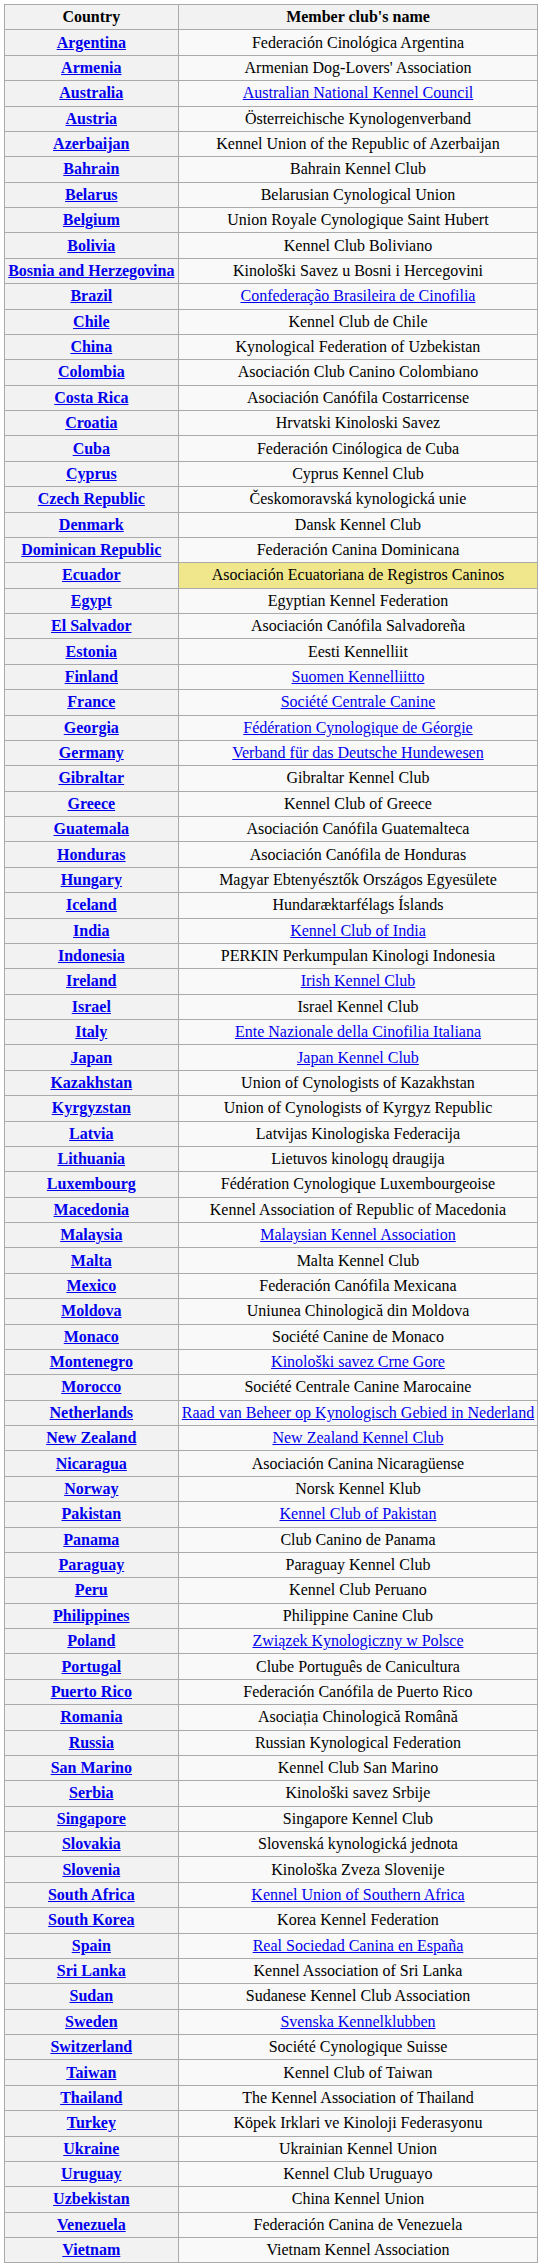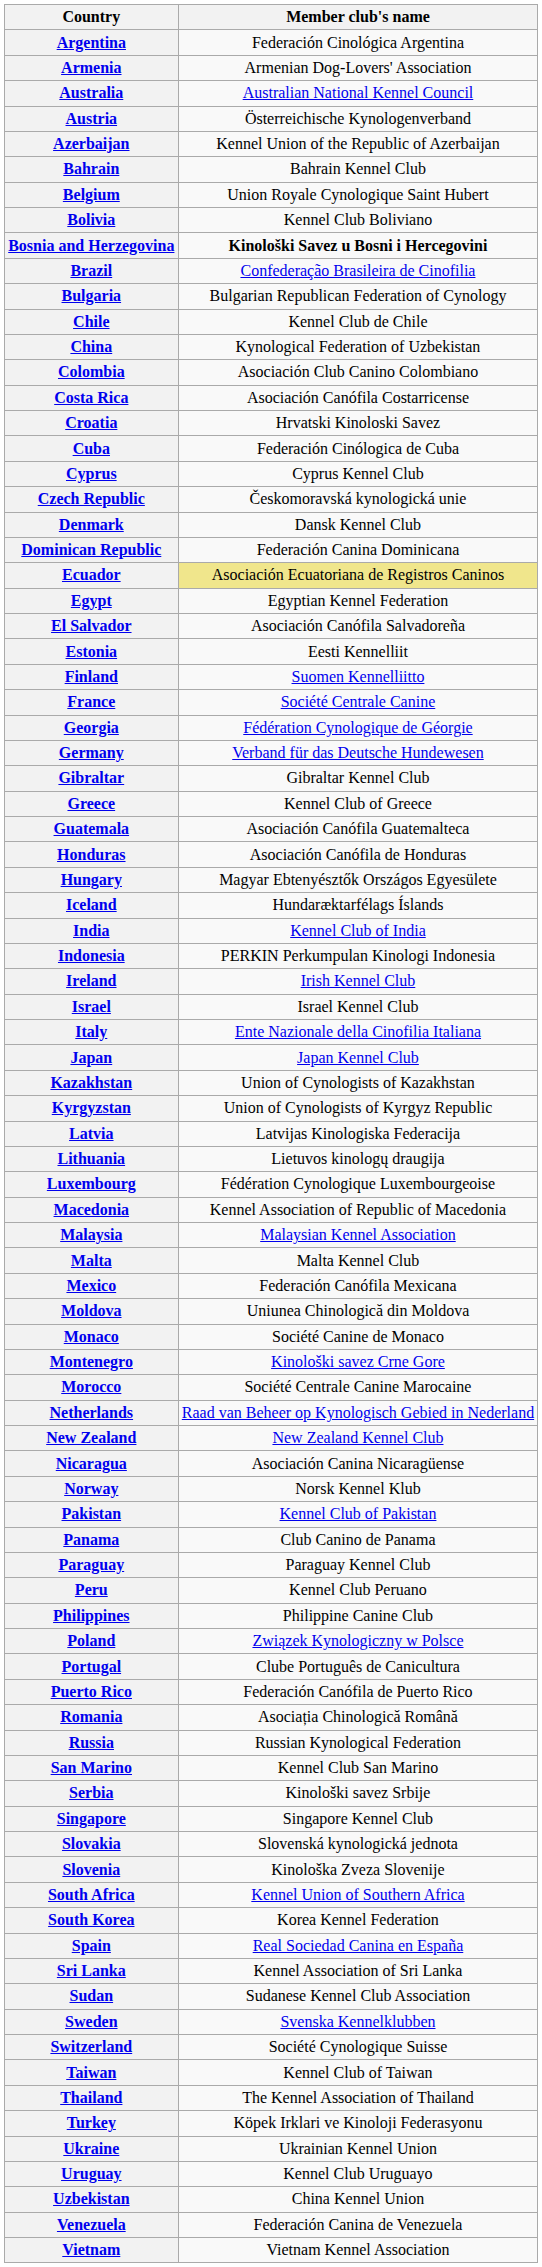 <table class="wikitable plainrowheaders sortable">
 <tr>
 <th scope="col"><strong>Country</strong></th>
 <th scope="col"><strong>Member club's name</strong></th>
 </tr>
 <tr style="text-align:center;">
 <th scope="row"><a href='#'>Argentina</a></th>
 <td>Federación Cinológica Argentina</td>
 </tr>
 <tr style="text-align:center;">
 <th scope="row"><a href='#'>Armenia</a></th>
 <td>Armenian Dog-Lovers' Association</td>
 </tr>
 <tr style="text-align:center;">
 <th scope="row"><a href='#'>Australia</a></th>
 <td><a href='#'>Australian National Kennel Council</a></td>
 </tr>
 <tr style="text-align:center;">
 <th scope="row"><a href='#'>Austria</a></th>
 <td>Österreichische Kynologenverband</td>
 </tr>
 <tr style="text-align:center;">
 <th scope="row"><a href='#'>Azerbaijan</a></th>
 <td>Kennel Union of the Republic of Azerbaijan</td>
 </tr>
 <tr style="text-align:center;">
 <th scope="row"><a href='#'>Bahrain</a></th>
 <td>Bahrain Kennel Club</td>
 </tr>
 <tr style="text-align:center;">
-<th scope="row"><a href='#'>Belarus</a></th>
-<td>Belarusian Cynological Union</td>
-</tr>
-<tr style="text-align:center;">
 <th scope="row"><a href='#'>Belgium</a></th>
 <td>Union Royale Cynologique Saint Hubert</td>
 </tr>
 <tr style="text-align:center;">
 <th scope="row"><a href='#'>Bolivia</a></th>
 <td>Kennel Club Boliviano</td>
 </tr>
 <tr style="text-align:center;">
 <th scope="row"><a href='#'>Bosnia and Herzegovina</a></th>
-<td>Kinološki Savez u Bosni i Hercegovini</td>
+<td><strong>Kinološki Savez u Bosni i Hercegovini</strong></td>
 </tr>
 <tr style="text-align:center;">
 <th scope="row"><a href='#'>Brazil</a></th>
 <td><a href='#'>Confederação Brasileira de Cinofilia</a></td>
+</tr>
+<tr style="text-align:center;">
+<th scope="row"><a href='#'>Bulgaria</a></th>
+<td>Bulgarian Republican Federation of Cynology</td>
 </tr>
 <tr style="text-align:center;">
 <th scope="row"><a href='#'>Chile</a></th>
 <td>Kennel Club de Chile</td>
 </tr>
 <tr style="text-align:center;">
 <th scope="row"><a href='#'>China</a></th>
 <td>Kynological Federation of Uzbekistan</td>
 </tr>
 <tr style="text-align:center;">
 <th scope="row"><a href='#'>Colombia</a></th>
 <td>Asociación Club Canino Colombiano</td>
 </tr>
 <tr style="text-align:center;">
 <th scope="row"><a href='#'>Costa Rica</a></th>
 <td>Asociación Canófila Costarricense</td>
 </tr>
 <tr style="text-align:center;">
 <th scope="row"><a href='#'>Croatia</a></th>
 <td>Hrvatski Kinoloski Savez</td>
 </tr>
 <tr style="text-align:center;">
 <th scope="row"><a href='#'>Cuba</a></th>
 <td>Federación Cinólogica de Cuba</td>
 </tr>
 <tr style="text-align:center;">
 <th scope="row"><a href='#'>Cyprus</a></th>
 <td>Cyprus Kennel Club</td>
 </tr>
 <tr style="text-align:center;">
 <th scope="row"><a href='#'>Czech Republic</a></th>
 <td>Českomoravská kynologická unie</td>
 </tr>
 <tr style="text-align:center;">
 <th scope="row"><a href='#'>Denmark</a></th>
 <td>Dansk Kennel Club</td>
 </tr>
 <tr style="text-align:center;">
 <th scope="row"><a href='#'>Dominican Republic</a></th>
 <td>Federación Canina Dominicana</td>
 </tr>
 <tr style="text-align:center;">
 <th scope="row"><a href='#'>Ecuador</a></th>
 <td style="background: khaki;">Asociación Ecuatoriana de Registros Caninos</td>
 </tr>
 <tr style="text-align:center;">
 <th scope="row"><a href='#'>Egypt</a></th>
 <td>Egyptian Kennel Federation</td>
 </tr>
 <tr style="text-align:center;">
 <th scope="row"><a href='#'>El Salvador</a></th>
 <td>Asociación Canófila Salvadoreña</td>
 </tr>
 <tr style="text-align:center;">
 <th scope="row"><a href='#'>Estonia</a></th>
 <td>Eesti Kennelliit</td>
 </tr>
 <tr style="text-align:center;">
 <th scope="row"><a href='#'>Finland</a></th>
 <td><a href='#'>Suomen Kennelliitto</a></td>
 </tr>
 <tr style="text-align:center;">
 <th scope="row"><a href='#'>France</a></th>
 <td><a href='#'>Société Centrale Canine</a></td>
 </tr>
 <tr style="text-align:center;">
 <th scope="row"><a href='#'>Georgia</a></th>
 <td><a href='#'>Fédération Cynologique de Géorgie</a></td>
 </tr>
 <tr style="text-align:center;">
 <th scope="row"><a href='#'>Germany</a></th>
 <td><a href='#'>Verband für das Deutsche Hundewesen</a></td>
 </tr>
 <tr style="text-align:center;">
 <th scope="row"><a href='#'>Gibraltar</a></th>
 <td>Gibraltar Kennel Club</td>
 </tr>
 <tr style="text-align:center;">
 <th scope="row"><a href='#'>Greece</a></th>
 <td>Kennel Club of Greece</td>
 </tr>
 <tr style="text-align:center;">
 <th scope="row"><a href='#'>Guatemala</a></th>
 <td>Asociación Canófila Guatemalteca</td>
 </tr>
 <tr style="text-align:center;">
 <th scope="row"><a href='#'>Honduras</a></th>
 <td>Asociación Canófila de Honduras</td>
 </tr>
 <tr style="text-align:center;">
 <th scope="row"><a href='#'>Hungary</a></th>
 <td>Magyar Ebtenyésztők Országos Egyesülete</td>
 </tr>
 <tr style="text-align:center;">
 <th scope="row"><a href='#'>Iceland</a></th>
 <td>Hundaræktarfélags Íslands</td>
 </tr>
 <tr style="text-align:center;">
 <th scope="row"><a href='#'>India</a></th>
 <td><a href='#'>Kennel Club of India</a></td>
 </tr>
 <tr style="text-align:center;">
 <th scope="row"><a href='#'>Indonesia</a></th>
 <td>PERKIN Perkumpulan Kinologi Indonesia</td>
 </tr>
 <tr style="text-align:center;">
 <th scope="row"><a href='#'>Ireland</a></th>
 <td><a href='#'>Irish Kennel Club</a></td>
 </tr>
 <tr style="text-align:center;">
 <th scope="row"><a href='#'>Israel</a></th>
 <td>Israel Kennel Club</td>
 </tr>
 <tr style="text-align:center;">
 <th scope="row"><a href='#'>Italy</a></th>
 <td><a href='#'>Ente Nazionale della Cinofilia Italiana</a></td>
 </tr>
 <tr style="text-align:center;">
 <th scope="row"><a href='#'>Japan</a></th>
 <td><a href='#'>Japan Kennel Club</a></td>
 </tr>
 <tr style="text-align:center;">
 <th scope="row"><a href='#'>Kazakhstan</a></th>
 <td>Union of Cynologists of Kazakhstan</td>
 </tr>
 <tr style="text-align:center;">
 <th scope="row"><a href='#'>Kyrgyzstan</a></th>
 <td>Union of Cynologists of Kyrgyz Republic</td>
 </tr>
 <tr style="text-align:center;">
 <th scope="row"><a href='#'>Latvia</a></th>
 <td>Latvijas Kinologiska Federacija</td>
 </tr>
 <tr style="text-align:center;">
 <th scope="row"><a href='#'>Lithuania</a></th>
 <td>Lietuvos kinologų draugija</td>
 </tr>
 <tr style="text-align:center;">
 <th scope="row"><a href='#'>Luxembourg</a></th>
 <td>Fédération Cynologique Luxembourgeoise</td>
 </tr>
 <tr style="text-align:center;">
 <th scope="row"><a href='#'>Macedonia</a></th>
 <td>Kennel Association of Republic of Macedonia</td>
 </tr>
 <tr style="text-align:center;">
 <th scope="row"><a href='#'>Malaysia</a></th>
 <td><a href='#'>Malaysian Kennel Association</a></td>
 </tr>
 <tr style="text-align:center;">
 <th scope="row"><a href='#'>Malta</a></th>
 <td>Malta Kennel Club</td>
 </tr>
 <tr style="text-align:center;">
 <th scope="row"><a href='#'>Mexico</a></th>
 <td>Federación Canófila Mexicana</td>
 </tr>
 <tr style="text-align:center;">
 <th scope="row"><a href='#'>Moldova</a></th>
 <td>Uniunea Chinologică din Moldova</td>
 </tr>
 <tr style="text-align:center;">
 <th scope="row"><a href='#'>Monaco</a></th>
 <td>Société Canine de Monaco</td>
 </tr>
 <tr style="text-align:center;">
 <th scope="row"><a href='#'>Montenegro</a></th>
 <td><a href='#'>Kinološki savez Crne Gore</a></td>
 </tr>
 <tr style="text-align:center;">
 <th scope="row"><a href='#'>Morocco</a></th>
 <td>Société Centrale Canine Marocaine</td>
 </tr>
 <tr style="text-align:center;">
 <th scope="row"><a href='#'>Netherlands</a></th>
 <td><a href='#'>Raad van Beheer op Kynologisch Gebied in Nederland</a></td>
 </tr>
 <tr style="text-align:center;">
 <th scope="row"><a href='#'>New Zealand</a></th>
 <td><a href='#'>New Zealand Kennel Club</a></td>
 </tr>
 <tr style="text-align:center;">
 <th scope="row"><a href='#'>Nicaragua</a></th>
 <td>Asociación Canina Nicaragüense</td>
 </tr>
 <tr style="text-align:center;">
 <th scope="row"><a href='#'>Norway</a></th>
 <td>Norsk Kennel Klub</td>
 </tr>
 <tr style="text-align:center;">
 <th scope="row"><a href='#'>Pakistan</a></th>
 <td><a href='#'>Kennel Club of Pakistan</a></td>
 </tr>
 <tr style="text-align:center;">
 <th scope="row"><a href='#'>Panama</a></th>
 <td>Club Canino de Panama</td>
 </tr>
 <tr style="text-align:center;">
 <th scope="row"><a href='#'>Paraguay</a></th>
 <td>Paraguay Kennel Club</td>
 </tr>
 <tr style="text-align:center;">
 <th scope="row"><a href='#'>Peru</a></th>
 <td>Kennel Club Peruano</td>
 </tr>
 <tr style="text-align:center;">
 <th scope="row"><a href='#'>Philippines</a></th>
 <td>Philippine Canine Club</td>
 </tr>
 <tr style="text-align:center;">
 <th scope="row"><a href='#'>Poland</a></th>
 <td><a href='#'>Związek Kynologiczny w Polsce</a></td>
 </tr>
 <tr style="text-align:center;">
 <th scope="row"><a href='#'>Portugal</a></th>
 <td>Clube Português de Canicultura</td>
 </tr>
 <tr style="text-align:center;">
 <th scope="row"><a href='#'>Puerto Rico</a></th>
 <td>Federación Canófila de Puerto Rico</td>
 </tr>
 <tr style="text-align:center;">
 <th scope="row"><a href='#'>Romania</a></th>
 <td>Asociația Chinologică Română</td>
 </tr>
 <tr style="text-align:center;">
 <th scope="row"><a href='#'>Russia</a></th>
 <td>Russian Kynological Federation</td>
 </tr>
 <tr style="text-align:center;">
 <th scope="row"><a href='#'>San Marino</a></th>
 <td>Kennel Club San Marino</td>
 </tr>
 <tr style="text-align:center;">
 <th scope="row"><a href='#'>Serbia</a></th>
 <td>Kinološki savez Srbije</td>
 </tr>
 <tr style="text-align:center;">
 <th scope="row"><a href='#'>Singapore</a></th>
 <td>Singapore Kennel Club</td>
 </tr>
 <tr style="text-align:center;">
 <th scope="row"><a href='#'>Slovakia</a></th>
 <td>Slovenská kynologická jednota</td>
 </tr>
 <tr style="text-align:center;">
 <th scope="row"><a href='#'>Slovenia</a></th>
 <td>Kinološka Zveza Slovenije</td>
 </tr>
 <tr style="text-align:center;">
 <th scope="row"><a href='#'>South Africa</a></th>
 <td><a href='#'>Kennel Union of Southern Africa</a></td>
 </tr>
 <tr style="text-align:center;">
 <th scope="row"><a href='#'>South Korea</a></th>
 <td>Korea Kennel Federation</td>
 </tr>
 <tr style="text-align:center;">
 <th scope="row"><a href='#'>Spain</a></th>
 <td><a href='#'>Real Sociedad Canina en España</a></td>
 </tr>
 <tr style="text-align:center;">
 <th scope="row"><a href='#'>Sri Lanka</a></th>
 <td>Kennel Association of Sri Lanka</td>
 </tr>
 <tr style="text-align:center;">
 <th scope="row"><a href='#'>Sudan</a></th>
 <td>Sudanese Kennel Club Association</td>
 </tr>
 <tr style="text-align:center;">
 <th scope="row"><a href='#'>Sweden</a></th>
 <td><a href='#'>Svenska Kennelklubben</a></td>
 </tr>
 <tr style="text-align:center;">
 <th scope="row"><a href='#'>Switzerland</a></th>
 <td>Société Cynologique Suisse</td>
 </tr>
 <tr style="text-align:center;">
 <th scope="row"><a href='#'>Taiwan</a></th>
 <td>Kennel Club of Taiwan</td>
 </tr>
 <tr style="text-align:center;">
 <th scope="row"><a href='#'>Thailand</a></th>
 <td>The Kennel Association of Thailand</td>
 </tr>
 <tr style="text-align:center;">
 <th scope="row"><a href='#'>Turkey</a></th>
 <td>Köpek Irklari ve Kinoloji Federasyonu</td>
 </tr>
 <tr style="text-align:center;">
 <th scope="row"><a href='#'>Ukraine</a></th>
 <td>Ukrainian Kennel Union</td>
 </tr>
 <tr style="text-align:center;">
 <th scope="row"><a href='#'>Uruguay</a></th>
 <td>Kennel Club Uruguayo</td>
 </tr>
 <tr style="text-align:center;">
 <th scope="row"><a href='#'>Uzbekistan</a></th>
 <td>China Kennel Union</td>
 </tr>
 <tr style="text-align:center;">
 <th scope="row"><a href='#'>Venezuela</a></th>
 <td>Federación Canina de Venezuela</td>
 </tr>
 <tr style="text-align:center;">
 <th scope="row"><a href='#'>Vietnam</a></th>
 <td>Vietnam Kennel Association</td>
 </tr>
 </table>
